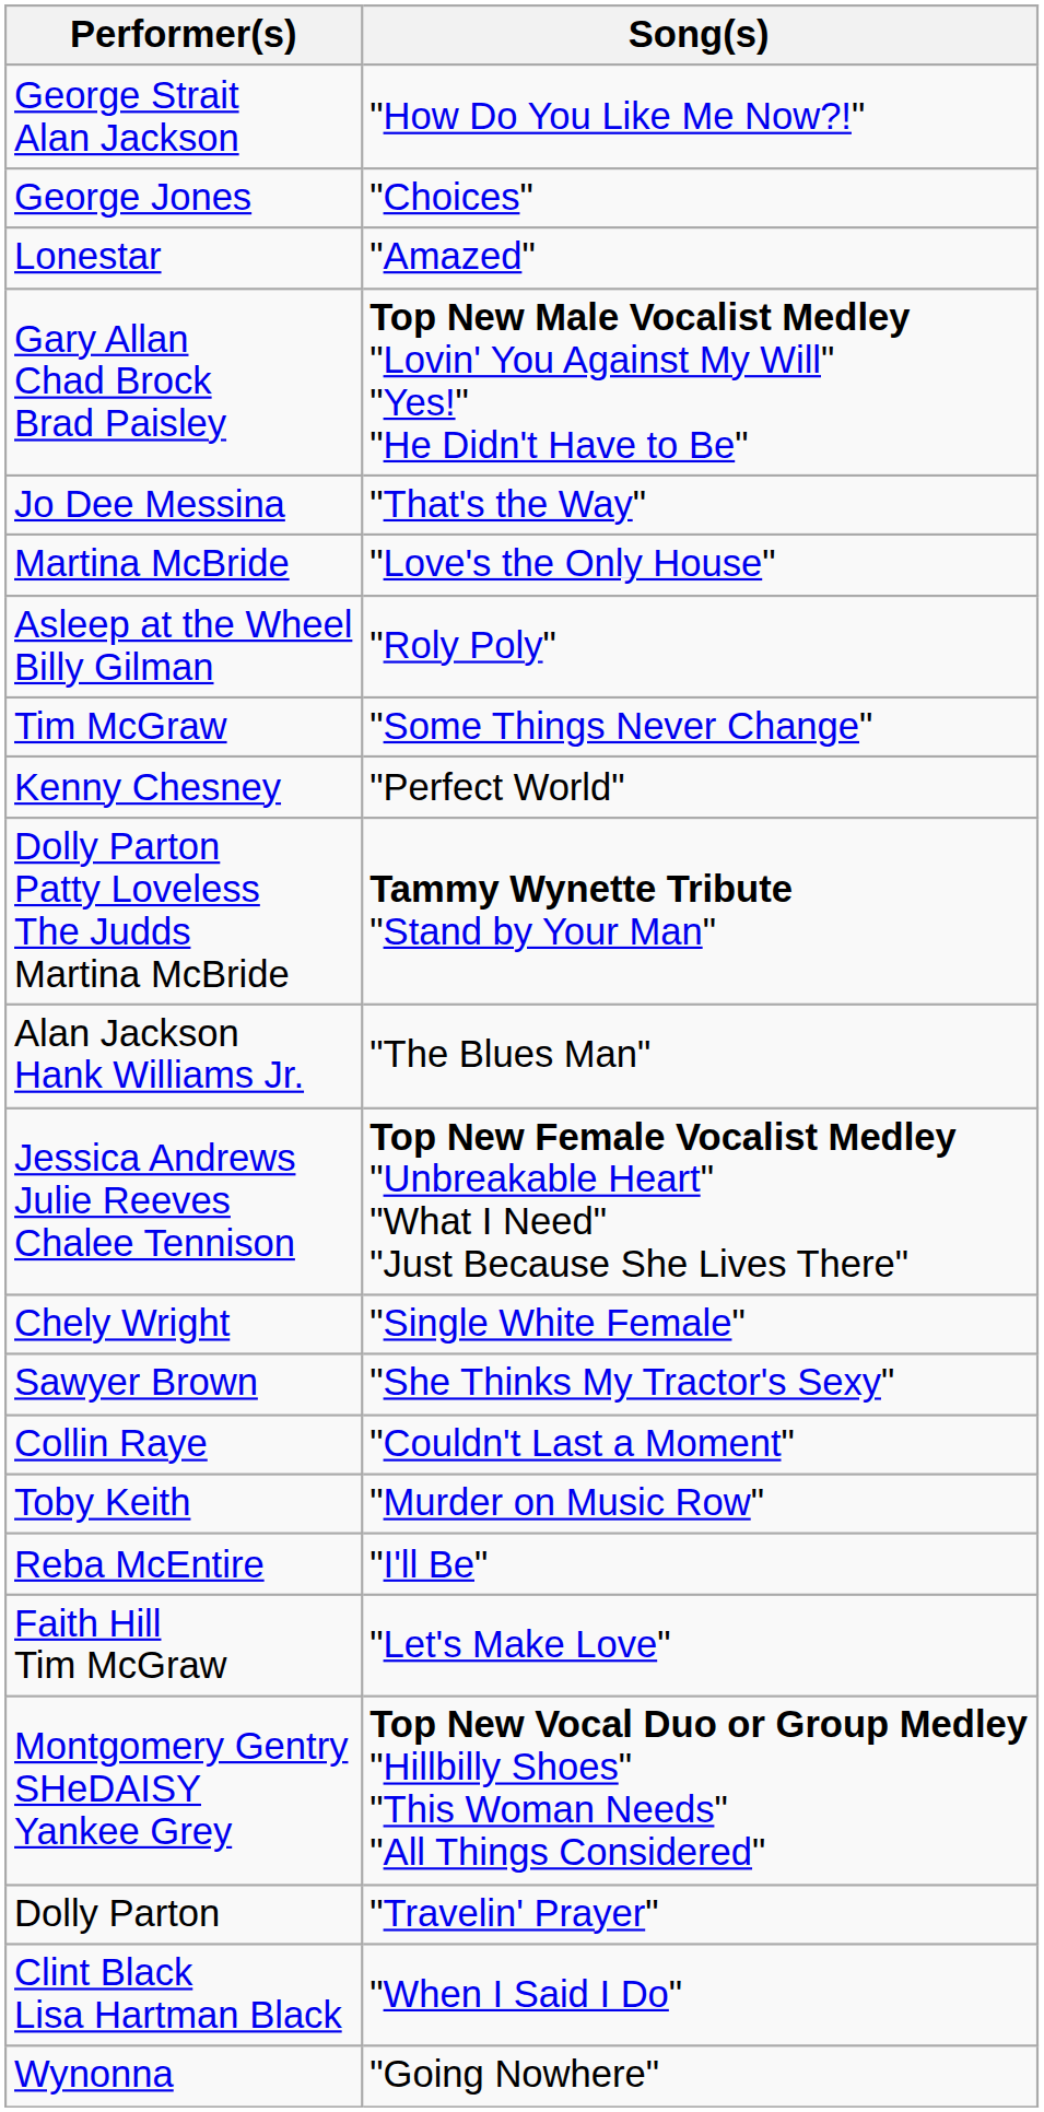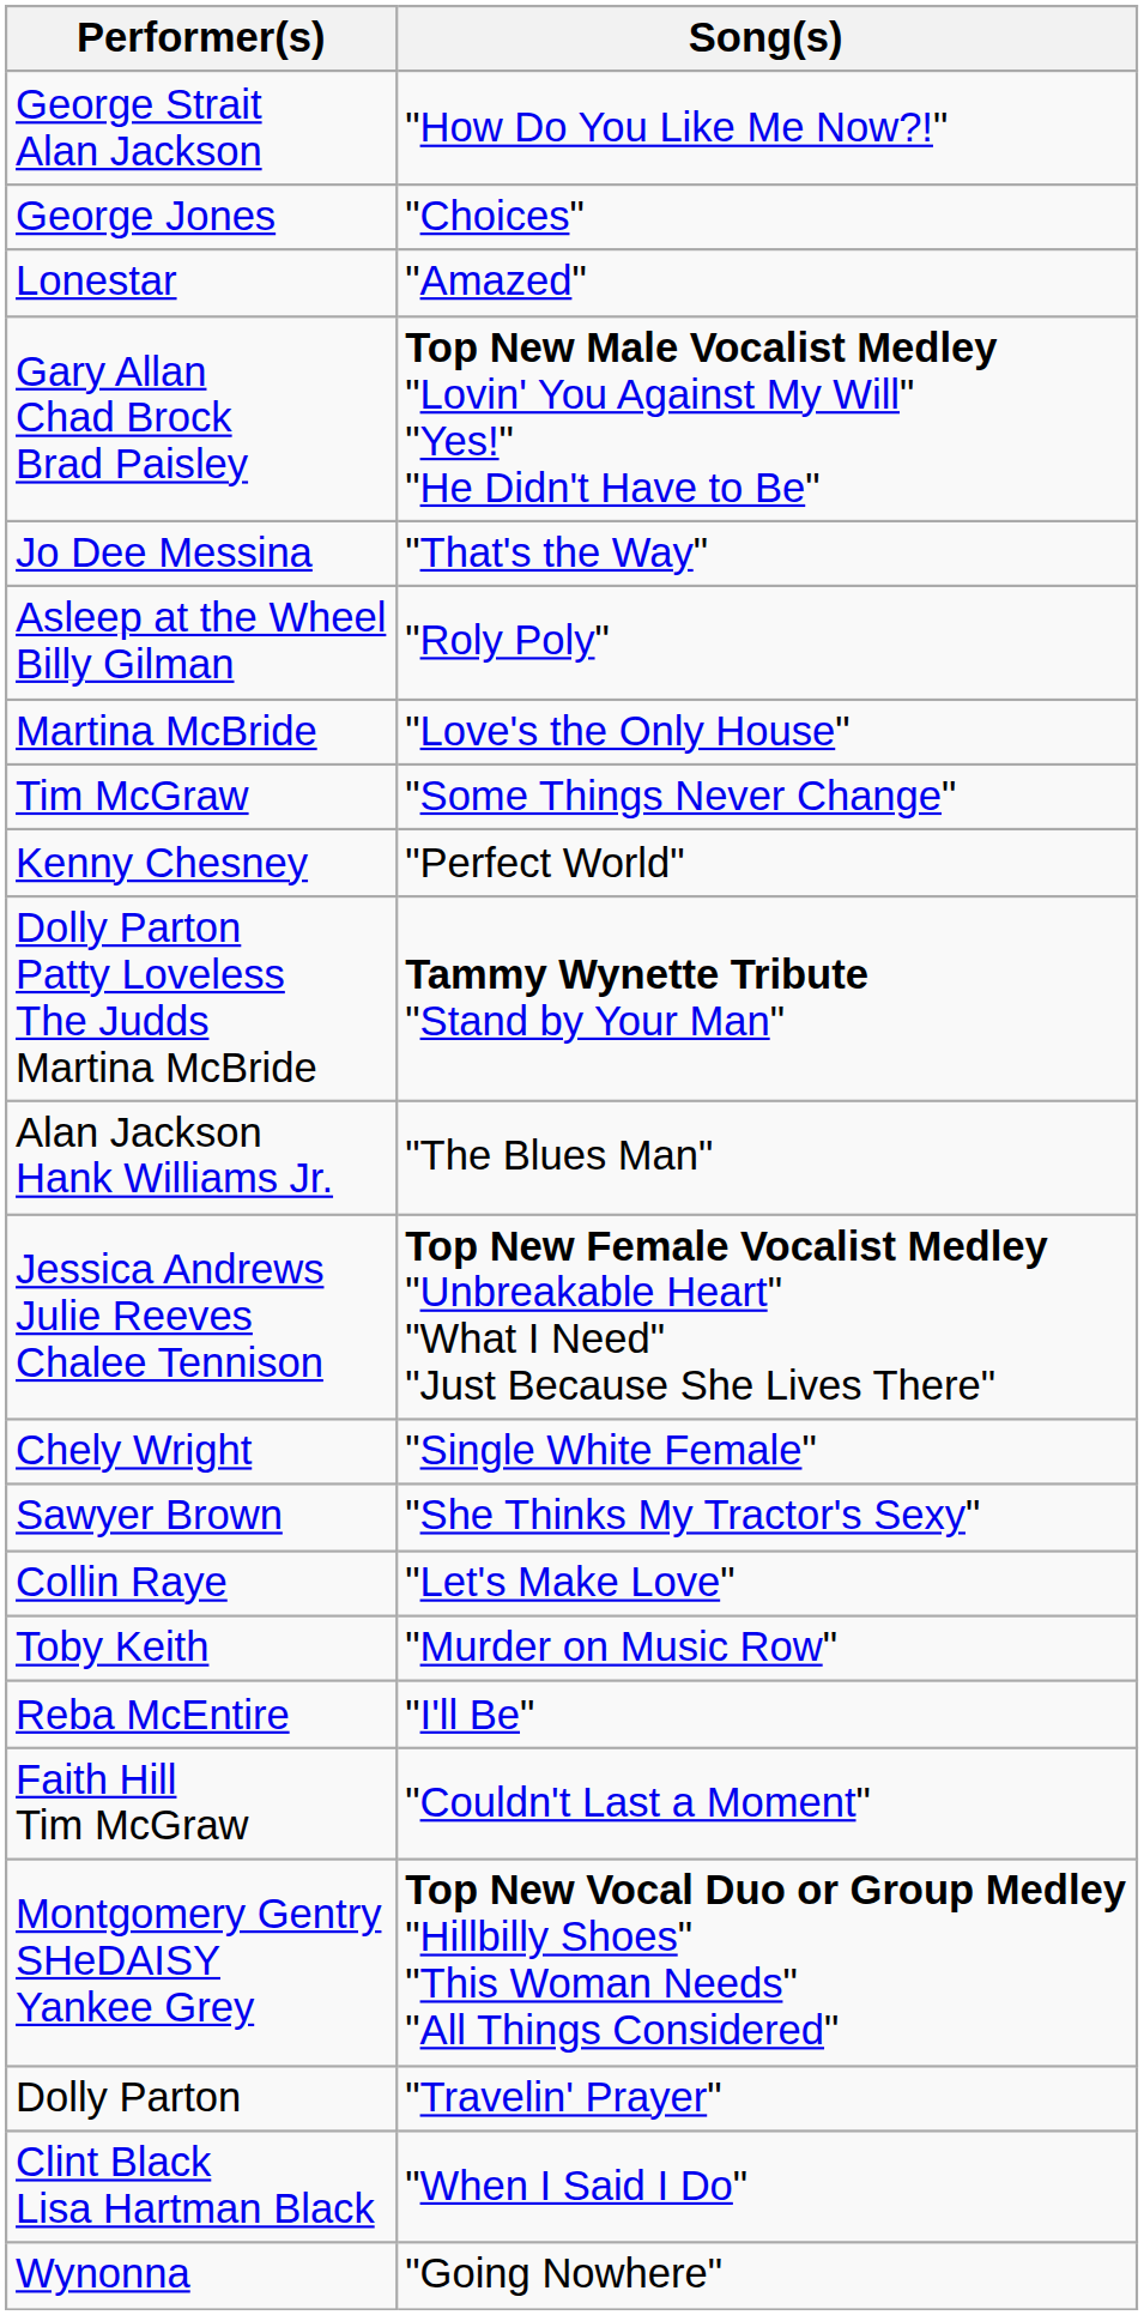 <table class="wikitable">
 <tr>
 <th>Performer(s)</th>
 <th>Song(s)</th>
 </tr>
 <tr>
 <td><a href='#'>George Strait</a><br><a href='#'>Alan Jackson</a></td>
 <td>"<a href='#'>How Do You Like Me Now?!</a>"</td>
 </tr>
 <tr>
 <td><a href='#'>George Jones</a></td>
 <td>"<a href='#'>Choices</a>"</td>
 </tr>
 <tr>
 <td><a href='#'>Lonestar</a></td>
 <td>"<a href='#'>Amazed</a>"</td>
 </tr>
 <tr>
 <td><a href='#'>Gary Allan</a><br><a href='#'>Chad Brock</a><br><a href='#'>Brad Paisley</a></td>
 <td><strong>Top New Male Vocalist Medley</strong><br>"<a href='#'>Lovin' You Against My Will</a>"<br>"<a href='#'>Yes!</a>"<br>"<a href='#'>He Didn't Have to Be</a>"</td>
 </tr>
 <tr>
 <td><a href='#'>Jo Dee Messina</a></td>
 <td>"<a href='#'>That's the Way</a>"</td>
 </tr>
 <tr>
+<td><a href='#'>Asleep at the Wheel</a><br><a href='#'>Billy Gilman</a></td>
+<td>"<a href='#'>Roly Poly</a>"</td>
+</tr>
+<tr>
 <td><a href='#'>Martina McBride</a></td>
 <td>"<a href='#'>Love's the Only House</a>"</td>
-</tr>
-<tr>
-<td><a href='#'>Asleep at the Wheel</a><br><a href='#'>Billy Gilman</a></td>
-<td>"<a href='#'>Roly Poly</a>"</td>
 </tr>
 <tr>
 <td><a href='#'>Tim McGraw</a></td>
 <td>"<a href='#'>Some Things Never Change</a>"</td>
 </tr>
 <tr>
 <td><a href='#'>Kenny Chesney</a></td>
 <td>"Perfect World"</td>
 </tr>
 <tr>
 <td><a href='#'>Dolly Parton</a><br><a href='#'>Patty Loveless</a><br><a href='#'>The Judds</a><br>Martina McBride</td>
 <td><strong>Tammy Wynette Tribute</strong><br>"<a href='#'>Stand by Your Man</a>"</td>
 </tr>
 <tr>
 <td>Alan Jackson<br><a href='#'>Hank Williams Jr.</a></td>
 <td>"The Blues Man"</td>
 </tr>
 <tr>
 <td><a href='#'>Jessica Andrews</a><br><a href='#'>Julie Reeves</a><br><a href='#'>Chalee Tennison</a></td>
 <td><strong>Top New Female Vocalist Medley</strong><br>"<a href='#'>Unbreakable Heart</a>"<br>"What I Need"<br>"Just Because She Lives There"</td>
 </tr>
 <tr>
 <td><a href='#'>Chely Wright</a></td>
 <td>"<a href='#'>Single White Female</a>"</td>
 </tr>
 <tr>
 <td><a href='#'>Sawyer Brown</a></td>
 <td>"<a href='#'>She Thinks My Tractor's Sexy</a>"</td>
 </tr>
 <tr>
 <td><a href='#'>Collin Raye</a></td>
-<td>"<a href='#'>Couldn't Last a Moment</a>"</td>
+<td>"<a href='#'>Let's Make Love</a>"</td>
 </tr>
 <tr>
 <td><a href='#'>Toby Keith</a></td>
 <td>"<a href='#'>Murder on Music Row</a>"</td>
 </tr>
 <tr>
 <td><a href='#'>Reba McEntire</a></td>
 <td>"<a href='#'>I'll Be</a>"</td>
 </tr>
 <tr>
 <td><a href='#'>Faith Hill</a><br>Tim McGraw</td>
-<td>"<a href='#'>Let's Make Love</a>"</td>
+<td>"<a href='#'>Couldn't Last a Moment</a>"</td>
 </tr>
 <tr>
 <td><a href='#'>Montgomery Gentry</a><br><a href='#'>SHeDAISY</a><br><a href='#'>Yankee Grey</a></td>
 <td><strong>Top New Vocal Duo or Group Medley</strong><br>"<a href='#'>Hillbilly Shoes</a>"<br>"<a href='#'>This Woman Needs</a>"<br>"<a href='#'>All Things Considered</a>"</td>
 </tr>
 <tr>
 <td>Dolly Parton</td>
 <td>"<a href='#'>Travelin' Prayer</a>"</td>
 </tr>
 <tr>
 <td><a href='#'>Clint Black</a><br><a href='#'>Lisa Hartman Black</a></td>
 <td>"<a href='#'>When I Said I Do</a>"</td>
 </tr>
 <tr>
 <td><a href='#'>Wynonna</a></td>
 <td>"Going Nowhere"</td>
 </tr>
 </table>
